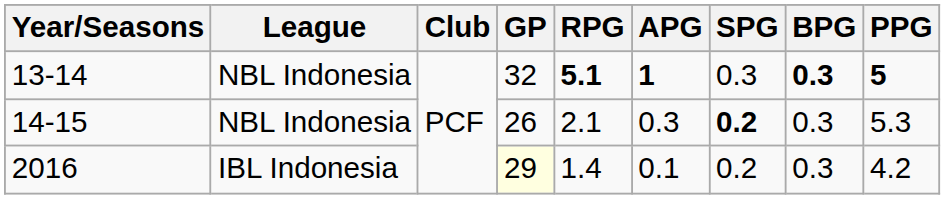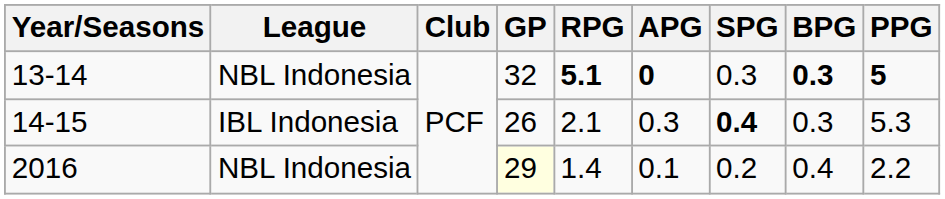 <table class="wikitable">
 <tr>
 <th>Year/Seasons</th>
 <th>League</th>
 <th>Club</th>
 <th>GP</th>
 <th>RPG</th>
 <th>APG</th>
 <th>SPG</th>
 <th>BPG</th>
 <th>PPG</th>
 </tr>
 <tr>
 <td>13-14</td>
 <td>NBL Indonesia</td>
 <td rowspan="3">PCF</td>
 <td>32</td>
 <td><strong>5.1</strong></td>
-<td><strong>1</strong></td>
+<td><strong>0</strong></td>
 <td>0.3</td>
 <td><strong>0.3</strong></td>
 <td><strong>5</strong></td>
 </tr>
 <tr>
 <td>14-15</td>
-<td>NBL Indonesia</td>
+<td>IBL Indonesia</td>
 <td>26</td>
 <td>2.1</td>
 <td>0.3</td>
-<td><strong>0.2</strong></td>
+<td><strong>0.4</strong></td>
 <td>0.3</td>
 <td>5.3</td>
 </tr>
 <tr>
 <td>2016</td>
-<td>IBL Indonesia</td>
+<td>NBL Indonesia</td>
 <td style="background: lightyellow;">29</td>
 <td>1.4</td>
 <td>0.1</td>
 <td>0.2</td>
-<td>0.3</td>
-<td>4.2</td>
+<td>0.4</td>
+<td>2.2</td>
 </tr>
 </table>
